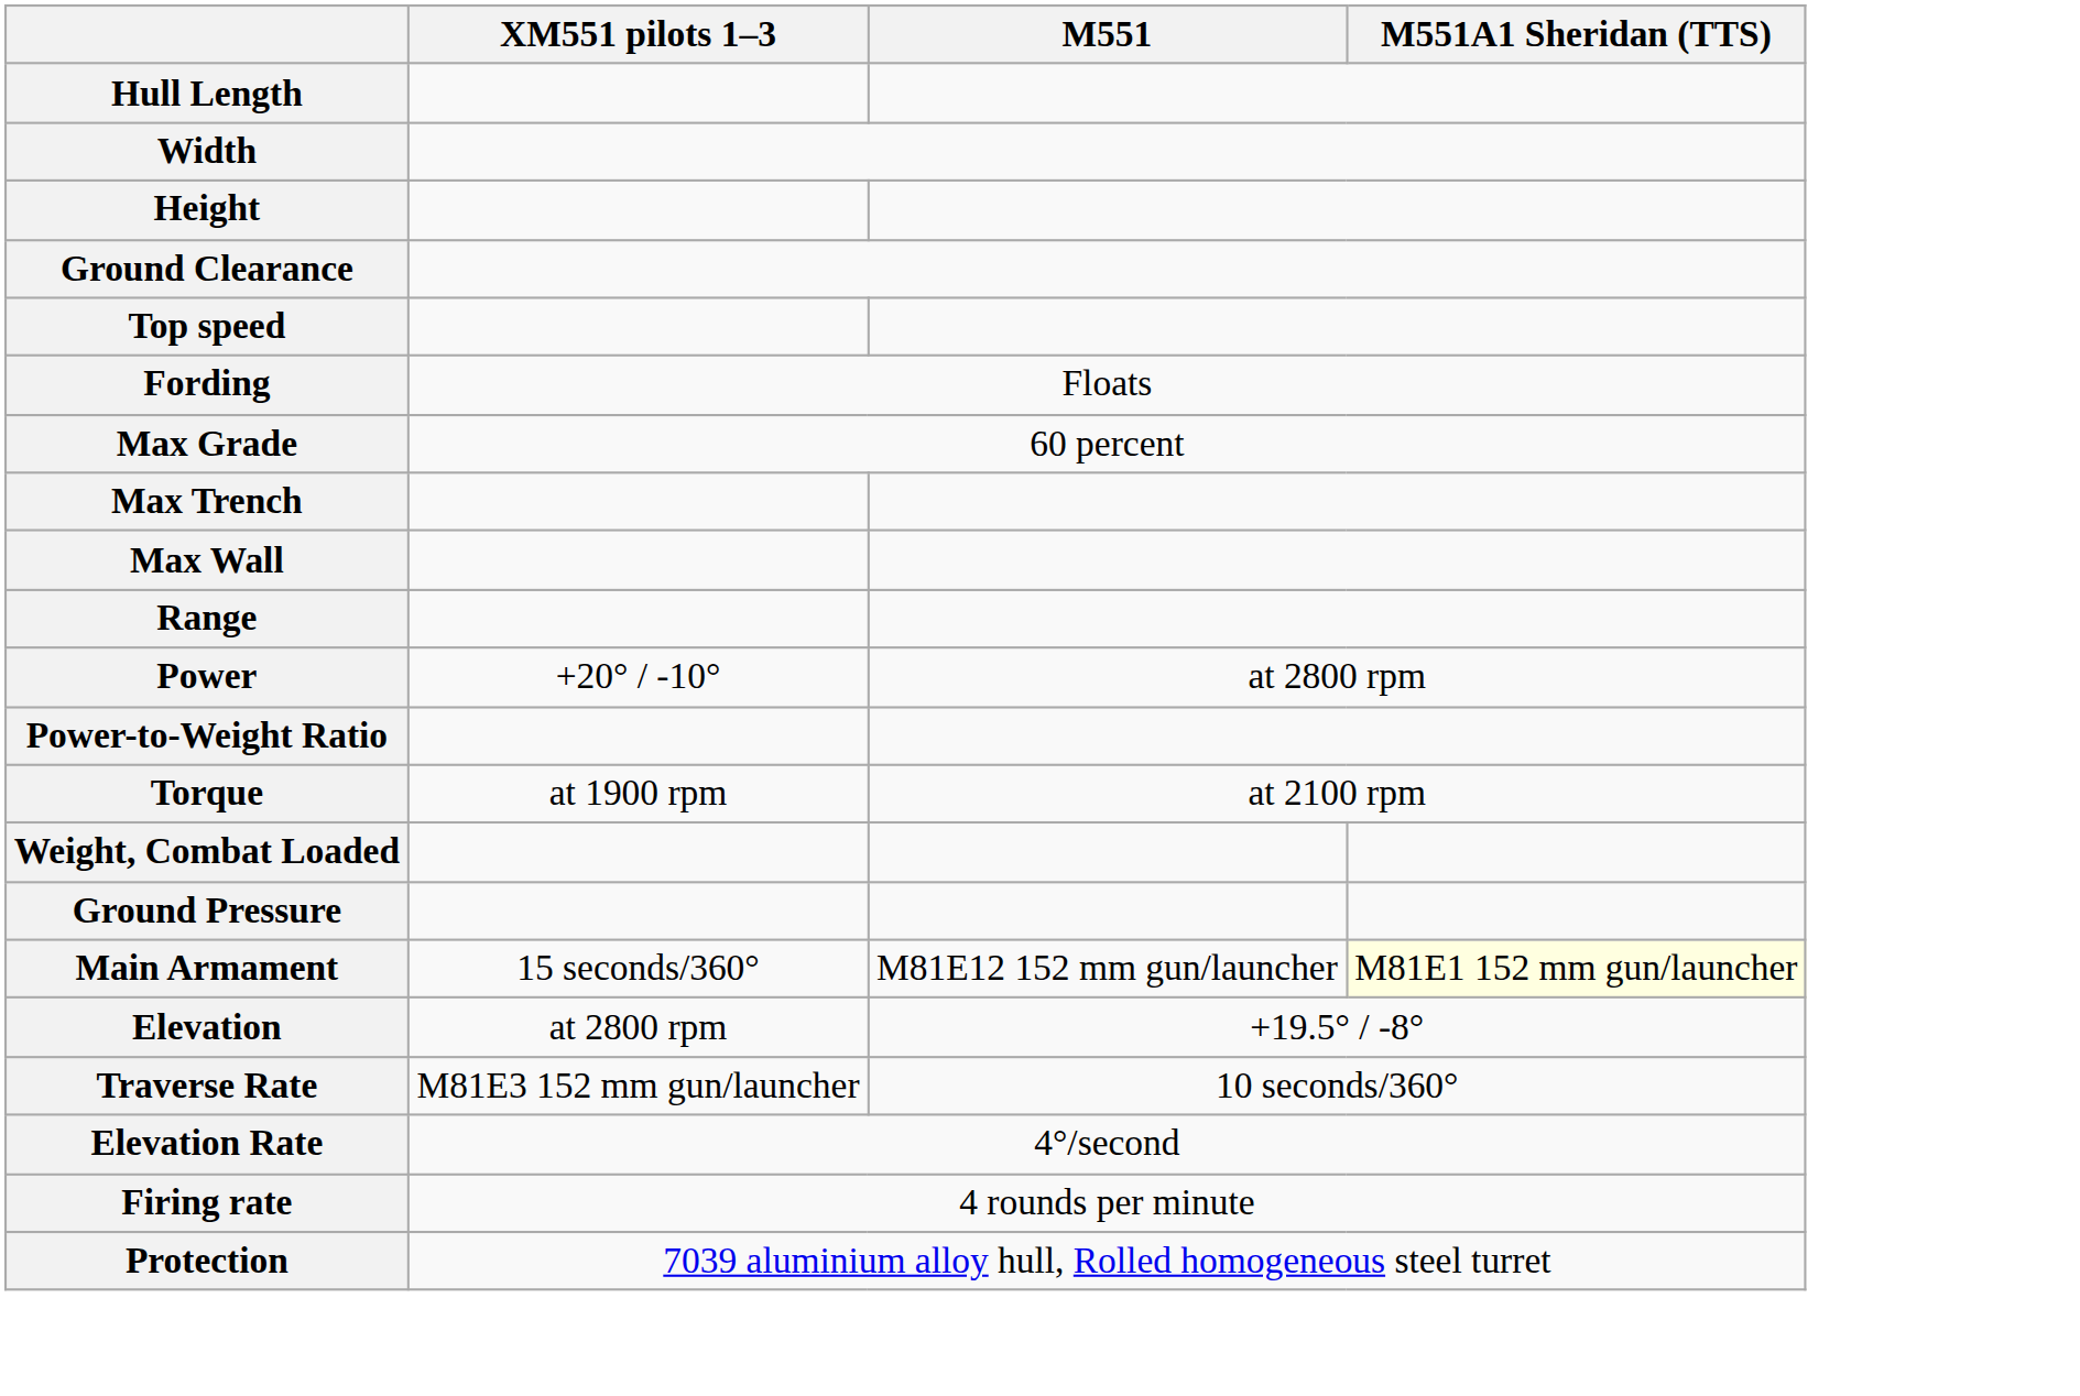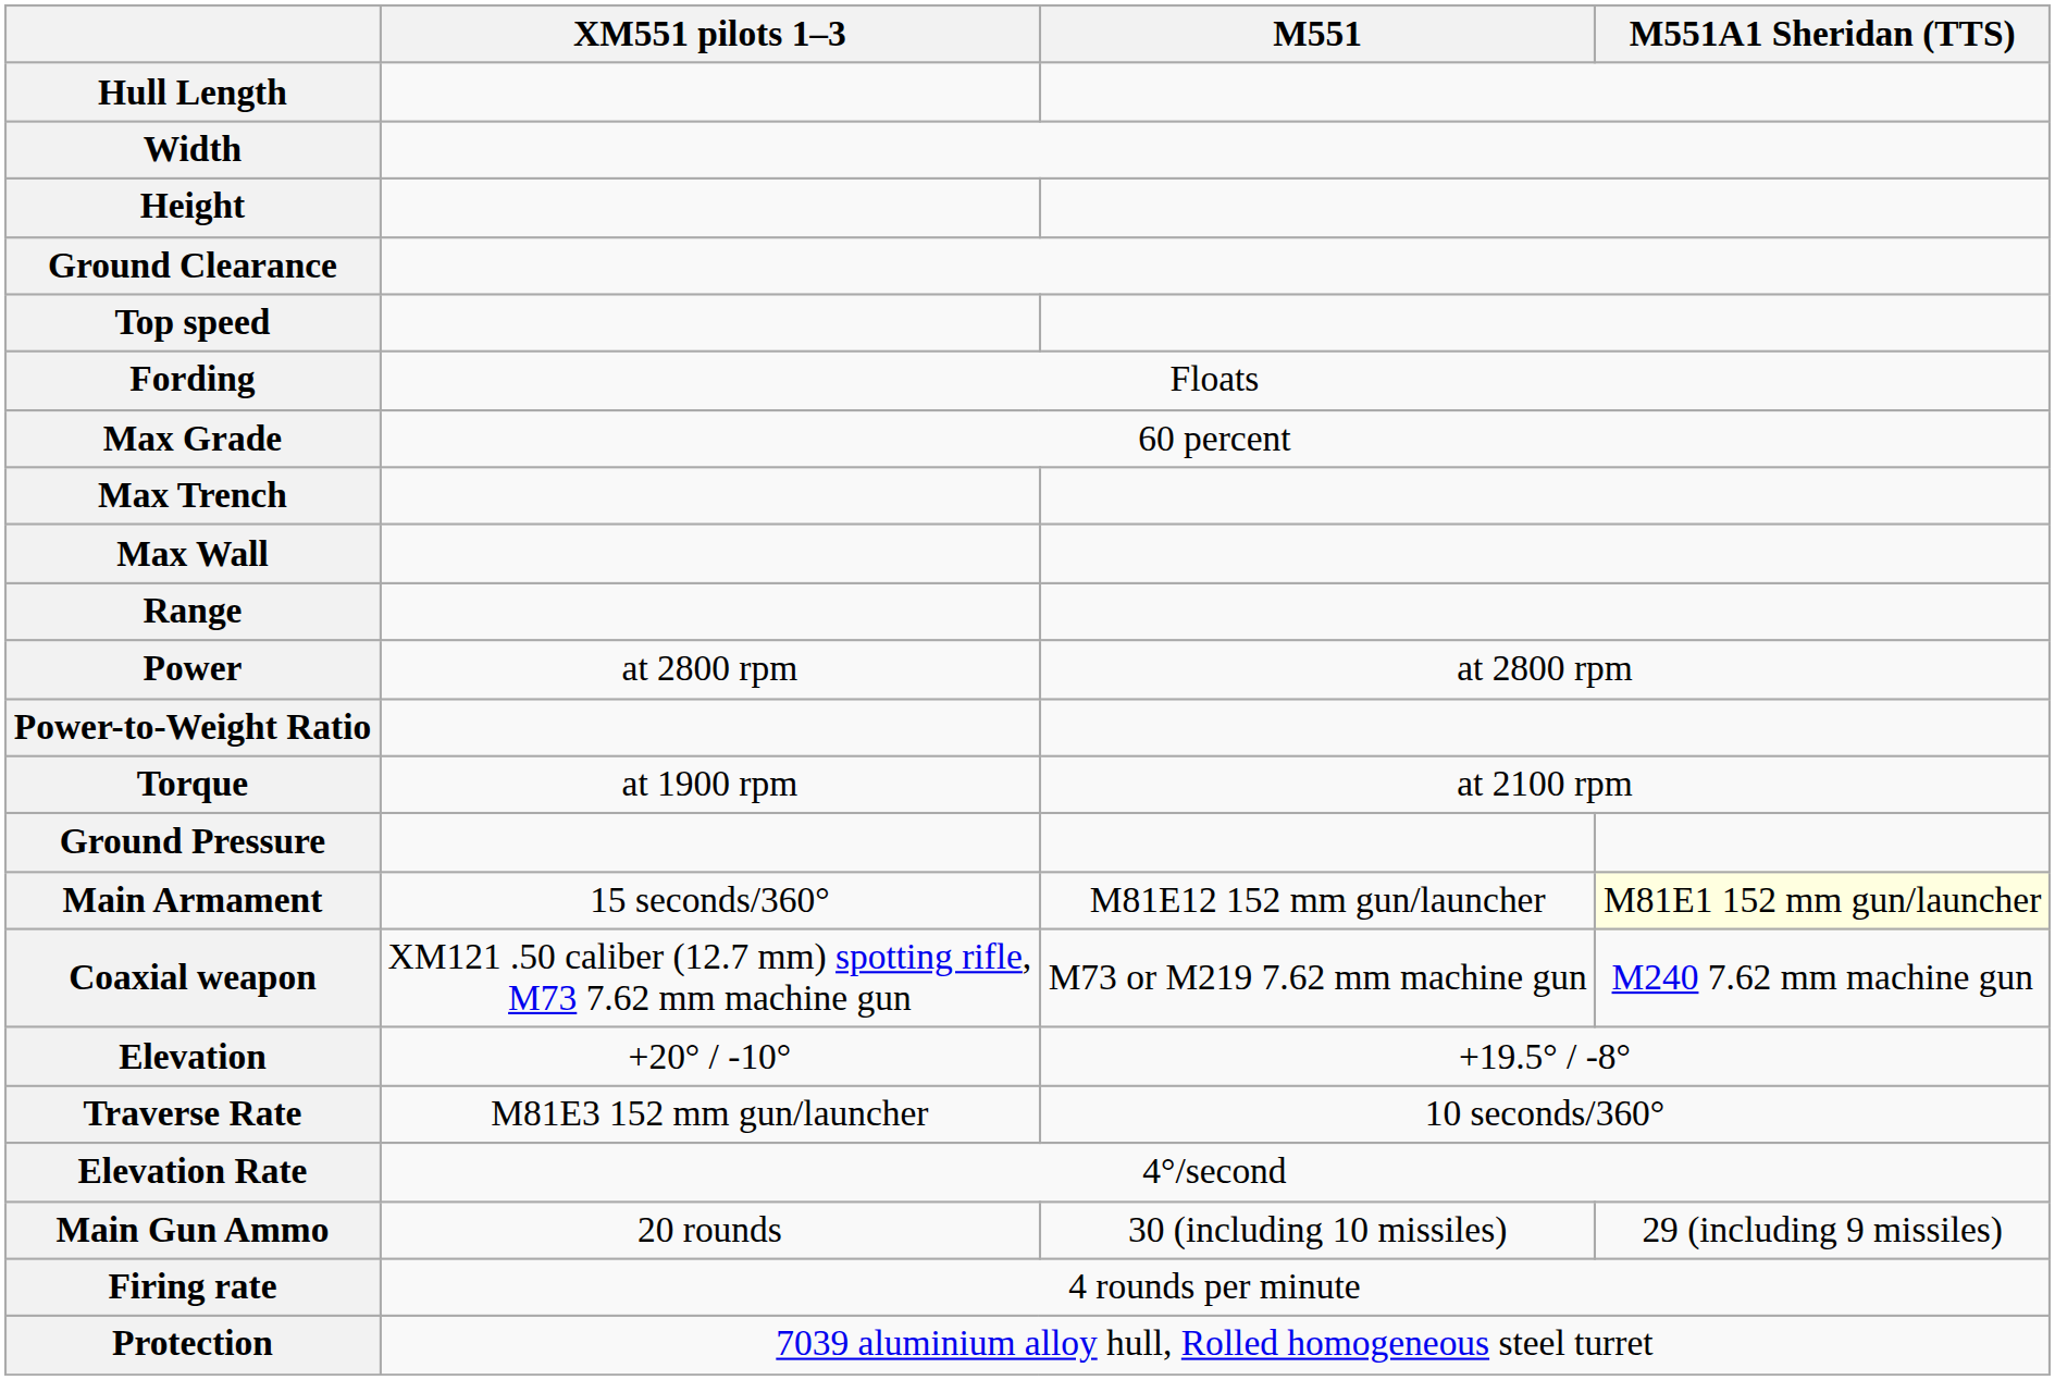 <table class="wikitable">
 <tr style="text-align:center;">
 <th></th>
 <th>XM551 pilots 1–3</th>
 <th>M551</th>
 <th>M551A1 Sheridan (TTS)</th>
 </tr>
 <tr style="text-align:center;">
 <th>Hull Length</th>
 <td></td>
 <td colspan="2" style="text-align:center;"></td>
 </tr>
 <tr style="text-align:center;">
 <th>Width</th>
 <td colspan="3" style="text-align:center;"></td>
 </tr>
 <tr style="text-align:center;">
 <th>Height</th>
 <td></td>
 <td colspan="2" style="text-align:center;"></td>
 </tr>
 <tr style="text-align:center;">
 <th>Ground Clearance</th>
 <td colspan="3" style="text-align:center;"></td>
 </tr>
 <tr style="text-align:center;">
 <th>Top speed</th>
 <td></td>
 <td colspan="2" style="text-align:center;"></td>
 </tr>
 <tr style="text-align:center;">
 <th>Fording</th>
 <td colspan="3" style="text-align:center;">Floats</td>
 </tr>
 <tr style="text-align:center;">
 <th>Max Grade</th>
 <td colspan="3" style="text-align:center;">60 percent</td>
 </tr>
 <tr style="text-align:center;">
 <th>Max Trench</th>
 <td></td>
 <td colspan="2" style="text-align:center;"></td>
 </tr>
 <tr style="text-align:center;">
 <th>Max Wall</th>
 <td></td>
 <td colspan="2" style="text-align:center;"></td>
 </tr>
 <tr style="text-align:center;">
 <th>Range</th>
 <td></td>
 <td colspan="2" style="text-align:center;"></td>
 </tr>
 <tr style="text-align:center;">
 <th>Power</th>
-<td>+20° / -10°</td>
+<td> at 2800 rpm</td>
 <td colspan="2" style="text-align:center;"> at 2800 rpm</td>
 </tr>
 <tr style="text-align:center;">
 <th>Power-to-Weight Ratio</th>
 <td></td>
 <td colspan="2" style="text-align:center;"></td>
 </tr>
 <tr style="text-align:center;">
 <th>Torque</th>
 <td> at 1900 rpm</td>
 <td colspan="2" style="text-align:center;"> at 2100 rpm</td>
-</tr>
-<tr style="text-align:center;">
-<th>Weight, Combat Loaded</th>
-<td></td>
-<td></td>
-<td></td>
 </tr>
 <tr style="text-align:center;">
 <th>Ground Pressure</th>
 <td></td>
 <td></td>
 <td></td>
 </tr>
 <tr style="text-align:center;">
 <th>Main Armament</th>
 <td>15 seconds/360°</td>
 <td>M81E12 152 mm gun/launcher</td>
 <td style="background: lightyellow;">M81E1 152 mm gun/launcher</td>
 </tr>
 <tr style="text-align:center;">
+<th>Coaxial weapon</th>
+<td>XM121 .50 caliber (12.7 mm) <a href='#'>spotting rifle</a>, <br><a href='#'>M73</a> 7.62 mm machine gun</td>
+<td>M73 or M219 7.62 mm machine gun</td>
+<td><a href='#'>M240</a> 7.62 mm machine gun</td>
+</tr>
+<tr style="text-align:center;">
 <th>Elevation</th>
-<td> at 2800 rpm</td>
+<td>+20° / -10°</td>
 <td colspan="2" style="text-align:center;">+19.5° / -8°</td>
 </tr>
 <tr style="text-align:center;">
 <th>Traverse Rate</th>
 <td>M81E3 152 mm gun/launcher</td>
 <td colspan="2" style="text-align:center;">10 seconds/360°</td>
 </tr>
 <tr style="text-align:center;">
 <th>Elevation Rate</th>
 <td colspan="3" style="text-align:center;">4°/second</td>
 </tr>
 <tr style="text-align:center;">
+<th>Main Gun Ammo</th>
+<td>20 rounds</td>
+<td>30 (including 10 missiles)</td>
+<td>29 (including 9 missiles)</td>
+</tr>
+<tr style="text-align:center;">
 <th>Firing rate</th>
 <td colspan="3" style="text-align:center;">4 rounds per minute</td>
 </tr>
 <tr style="text-align:center;">
 <th>Protection</th>
 <td colspan="3" style="text-align:center;"><a href='#'>7039 aluminium alloy</a> hull, <a href='#'>Rolled homogeneous</a> steel turret</td>
 </tr>
 </table>
